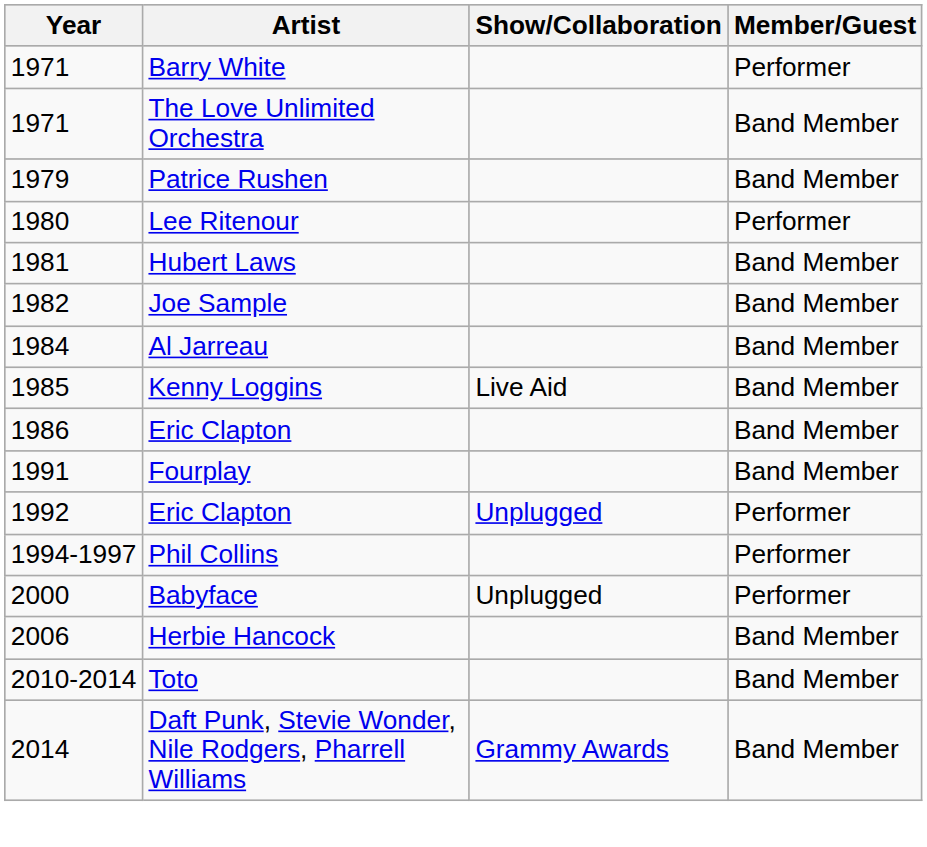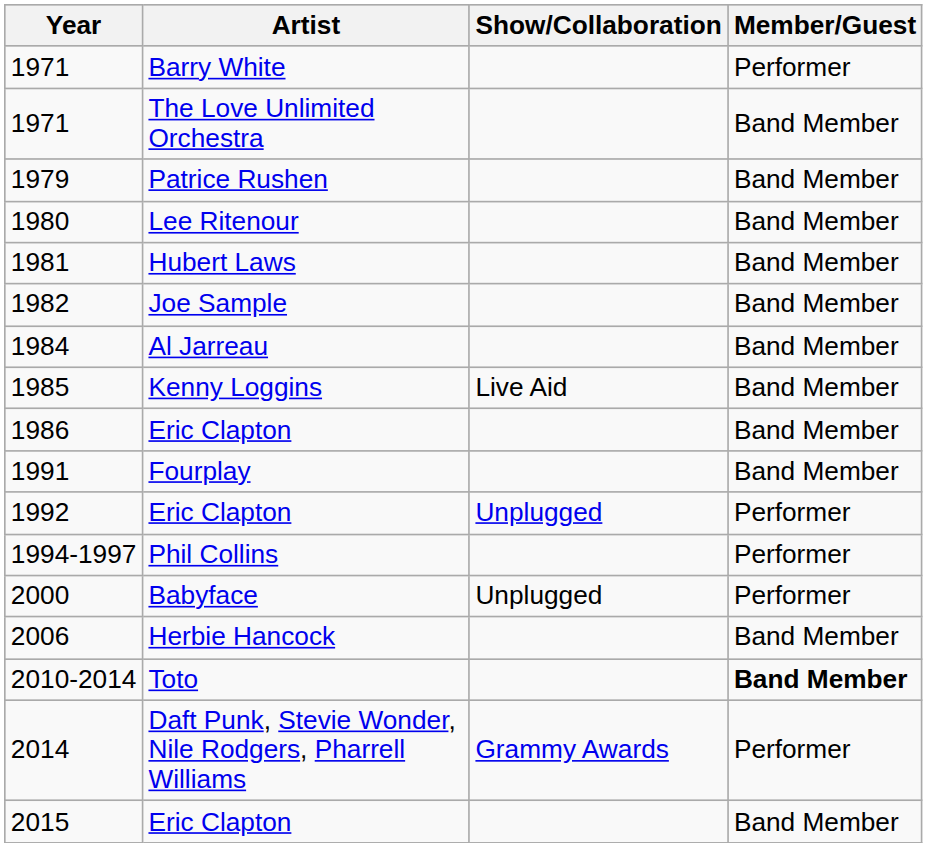 <table class="wikitable plainrowheaders">
 <tr>
 <th>Year</th>
 <th style="width:12em;">Artist</th>
 <th>Show/Collaboration</th>
 <th>Member/Guest</th>
 </tr>
 <tr>
 <td>1971</td>
 <td><a href='#'>Barry White</a></td>
 <td></td>
 <td>Performer</td>
 </tr>
 <tr>
 <td>1971</td>
 <td><a href='#'>The Love Unlimited Orchestra</a></td>
 <td></td>
 <td>Band Member</td>
 </tr>
 <tr>
 <td>1979</td>
 <td><a href='#'>Patrice Rushen</a></td>
 <td></td>
 <td>Band Member</td>
 </tr>
 <tr>
 <td>1980</td>
 <td><a href='#'>Lee Ritenour</a></td>
 <td></td>
-<td>Performer</td>
+<td>Band Member</td>
 </tr>
 <tr>
 <td>1981</td>
 <td><a href='#'>Hubert Laws</a></td>
 <td></td>
 <td>Band Member</td>
 </tr>
 <tr>
 <td>1982</td>
 <td><a href='#'>Joe Sample</a></td>
 <td></td>
 <td>Band Member</td>
 </tr>
 <tr>
 <td>1984</td>
 <td><a href='#'>Al Jarreau</a></td>
 <td></td>
 <td>Band Member</td>
 </tr>
 <tr>
 <td>1985</td>
 <td><a href='#'>Kenny Loggins</a></td>
 <td>Live Aid</td>
 <td>Band Member</td>
 </tr>
 <tr>
 <td>1986</td>
 <td><a href='#'>Eric Clapton</a></td>
 <td></td>
 <td>Band Member</td>
 </tr>
 <tr>
 <td>1991</td>
 <td><a href='#'>Fourplay</a></td>
 <td></td>
 <td>Band Member</td>
 </tr>
 <tr>
 <td>1992</td>
 <td><a href='#'>Eric Clapton</a></td>
 <td><a href='#'>Unplugged</a></td>
 <td>Performer</td>
 </tr>
 <tr>
 <td>1994-1997</td>
 <td><a href='#'>Phil Collins</a></td>
 <td></td>
 <td>Performer</td>
 </tr>
 <tr>
 <td>2000</td>
 <td><a href='#'>Babyface</a></td>
 <td>Unplugged</td>
 <td>Performer</td>
 </tr>
 <tr>
 <td>2006</td>
 <td><a href='#'>Herbie Hancock</a></td>
 <td></td>
 <td>Band Member</td>
 </tr>
 <tr>
 <td>2010-2014</td>
 <td><a href='#'>Toto</a></td>
 <td></td>
-<td>Band Member</td>
+<td><strong>Band Member</strong></td>
 </tr>
 <tr>
 <td>2014</td>
 <td><a href='#'>Daft Punk</a>, <a href='#'>Stevie Wonder</a>, <a href='#'>Nile Rodgers</a>, <a href='#'>Pharrell Williams</a></td>
 <td><a href='#'>Grammy Awards</a></td>
+<td>Performer</td>
+</tr>
+<tr>
+<td>2015</td>
+<td><a href='#'>Eric Clapton</a></td>
+<td></td>
 <td>Band Member</td>
 </tr>
 </table>
